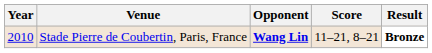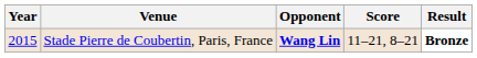 <table class="sortable wikitable" style="font-size: 90%;">
 <tr>
 <th>Year</th>
 <th>Venue</th>
 <th>Opponent</th>
 <th>Score</th>
 <th>Result</th>
 </tr>
 <tr style="background:#F3E6D7">
-<td align="center"><a href='#'>2010</a></td>
+<td align="center"><a href='#'>2015</a></td>
 <td align="left"><a href='#'>Stade Pierre de Coubertin</a>, Paris, France</td>
 <td align="left"><strong> <a href='#'>Wang Lin</a></strong></td>
 <td align="left">11–21, 8–21</td>
 <td style="text-align:left; background:white"> <strong>Bronze</strong></td>
 </tr>
 </table>
